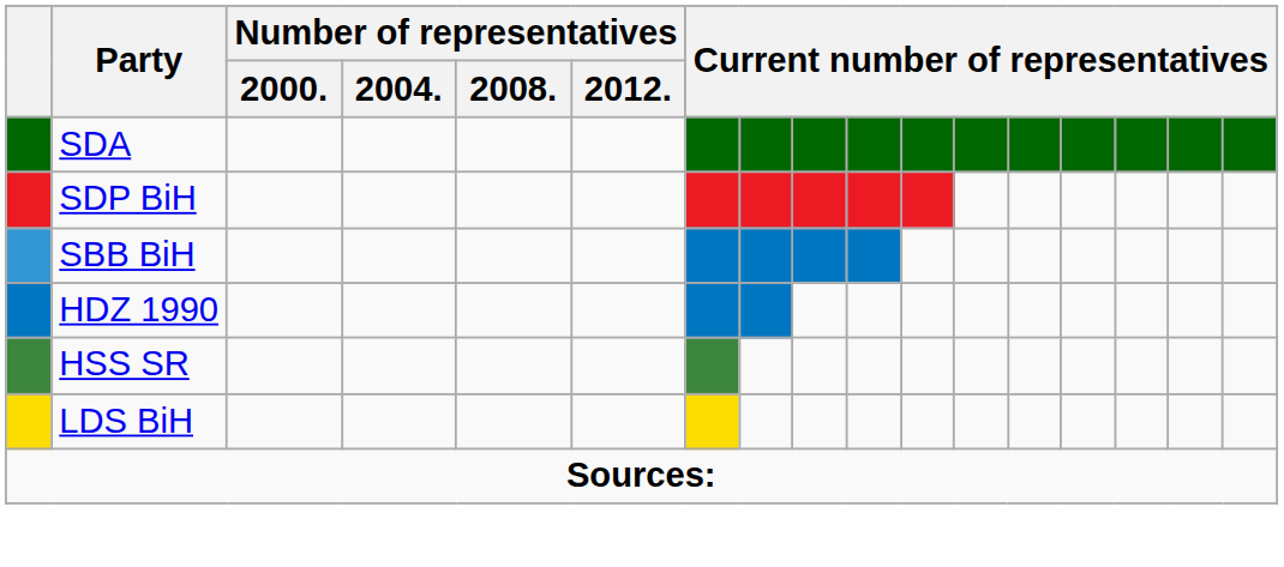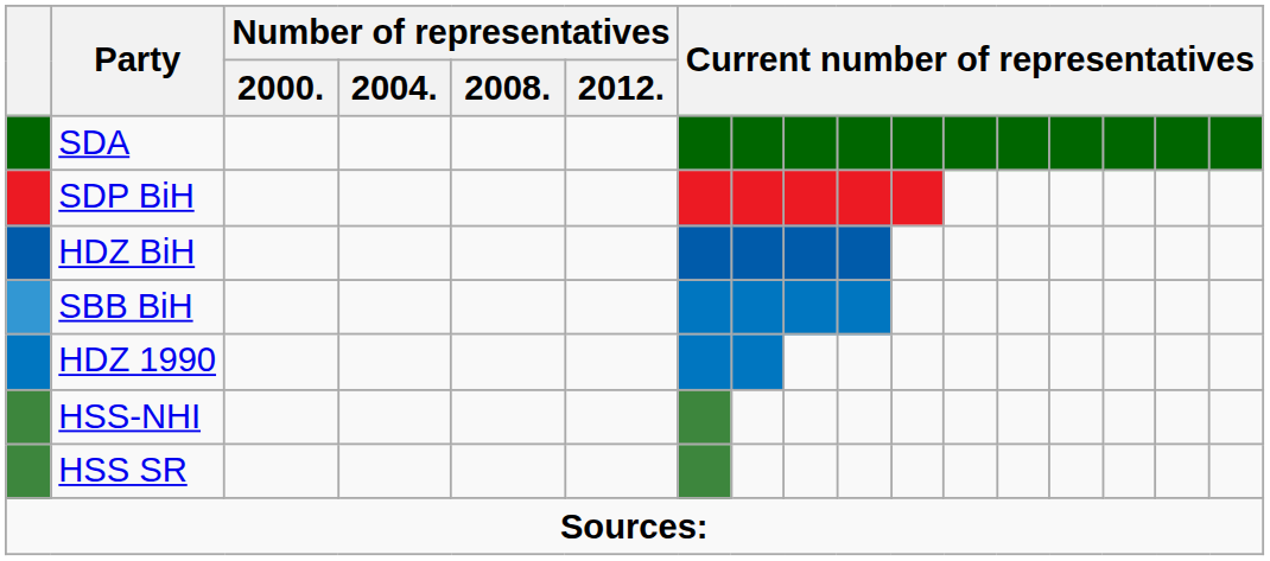 <table class="wikitable">
 <tr>
 <th rowspan="2">   </th>
 <th rowspan="2">Party</th>
 <th colspan="4">Number of representatives</th>
 <th colspan="11" rowspan="2">Current number of representatives</th>
 </tr>
 <tr>
 <th>2000.</th>
 <th>2004.</th>
 <th>2008.</th>
 <th>2012.</th>
 </tr>
 <tr>
 <td bgcolor=#006600> </td>
 <td><a href='#'>SDA</a></td>
 <td style="text-align: right"></td>
 <td style="text-align: right"></td>
 <td style="text-align: right"></td>
 <td style="text-align: right"></td>
 <td bgcolor=#006600> </td>
 <td bgcolor=#006600> </td>
 <td bgcolor=#006600> </td>
 <td bgcolor=#006600> </td>
 <td bgcolor=#006600> </td>
 <td bgcolor=#006600> </td>
 <td bgcolor=#006600> </td>
 <td bgcolor=#006600> </td>
 <td bgcolor=#006600> </td>
 <td bgcolor=#006600> </td>
 <td bgcolor=#006600> </td>
 </tr>
 <tr>
 <td bgcolor=#EC1A23> </td>
 <td><a href='#'>SDP BiH</a></td>
 <td style="text-align: right"></td>
 <td style="text-align: right"></td>
 <td style="text-align: right"></td>
 <td style="text-align: right"></td>
 <td bgcolor=#EC1A23> </td>
 <td bgcolor=#EC1A23> </td>
 <td bgcolor=#EC1A23> </td>
 <td bgcolor=#EC1A23> </td>
 <td bgcolor=#EC1A23> </td>
 <td> </td>
 <td> </td>
 <td> </td>
 <td> </td>
 <td> </td>
 <td> </td>
 </tr>
 <tr>
+<td bgcolor=#005BAA> </td>
+<td><a href='#'>HDZ BiH</a></td>
+<td style="text-align: right"></td>
+<td style="text-align: right"></td>
+<td style="text-align: right"></td>
+<td style="text-align: right"></td>
+<td bgcolor=#005BAA> </td>
+<td bgcolor=#005BAA> </td>
+<td bgcolor=#005BAA> </td>
+<td bgcolor=#005BAA> </td>
+<td> </td>
+<td> </td>
+<td> </td>
+<td> </td>
+<td> </td>
+<td> </td>
+<td> </td>
+</tr>
+<tr>
 <td bgcolor=#3297D3> </td>
 <td><a href='#'>SBB BiH</a></td>
 <td style="text-align: right"></td>
 <td style="text-align: right"></td>
 <td style="text-align: right"></td>
 <td style="text-align: right"></td>
 <td bgcolor=#0076C0> </td>
 <td bgcolor=#0076C0> </td>
 <td bgcolor=#0076C0> </td>
 <td bgcolor=#0076C0> </td>
 <td> </td>
 <td> </td>
 <td> </td>
 <td> </td>
 <td> </td>
 <td> </td>
 <td> </td>
 </tr>
 <tr>
 <td bgcolor=#0076C0> </td>
 <td><a href='#'>HDZ 1990</a></td>
 <td style="text-align: right"></td>
 <td style="text-align: right"></td>
 <td style="text-align: right"></td>
 <td style="text-align: right"></td>
 <td bgcolor=#0076C0> </td>
 <td bgcolor=#0076C0> </td>
 <td> </td>
 <td> </td>
 <td> </td>
 <td> </td>
 <td> </td>
 <td> </td>
 <td> </td>
 <td> </td>
 <td> </td>
 </tr>
 <tr>
 <td bgcolor=#3D863D> </td>
+<td><a href='#'>HSS-NHI</a></td>
+<td style="text-align: right"></td>
+<td style="text-align: right"></td>
+<td style="text-align: right"></td>
+<td style="text-align: right"></td>
+<td bgcolor=#3D863D> </td>
+<td> </td>
+<td> </td>
+<td> </td>
+<td> </td>
+<td> </td>
+<td> </td>
+<td> </td>
+<td> </td>
+<td> </td>
+<td> </td>
+</tr>
+<tr>
+<td bgcolor=#3D863D> </td>
 <td><a href='#'>HSS SR</a></td>
 <td style="text-align: right"></td>
 <td style="text-align: right"></td>
 <td style="text-align: right"></td>
 <td style="text-align: right"></td>
 <td bgcolor=#3D863D> </td>
 <td> </td>
 <td> </td>
 <td> </td>
 <td> </td>
 <td> </td>
 <td> </td>
 <td> </td>
 <td> </td>
 <td> </td>
 <td> </td>
 </tr>
 <tr>
-<td bgcolor=#FCDB00> </td>
-<td><a href='#'>LDS BiH</a></td>
-<td style="text-align: right"></td>
-<td style="text-align: right"></td>
-<td style="text-align: right"></td>
-<td style="text-align: right"></td>
-<td bgcolor=#FCDB00> </td>
-<td> </td>
-<td> </td>
-<td> </td>
-<td> </td>
-<td> </td>
-<td> </td>
-<td> </td>
-<td> </td>
-<td> </td>
-<td> </td>
-</tr>
-<tr>
 <td colspan="17" style="text-align: center;"><strong>Sources:</strong></td>
 </tr>
 </table>
